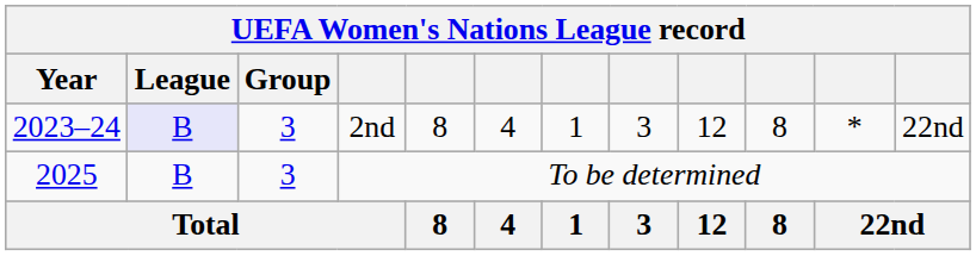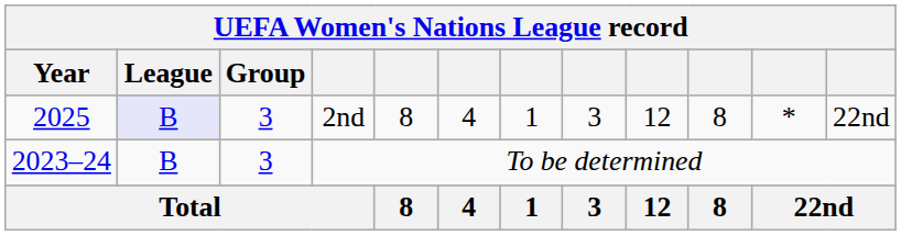 <table class="wikitable" style="text-align: center;">
 <tr>
 <th colspan=13><a href='#'>UEFA Women's Nations League</a> record</th>
 </tr>
 <tr>
 <th>Year</th>
 <th>League</th>
 <th>Group</th>
 <th width=28></th>
 <th width=28></th>
 <th width=28></th>
 <th width=28></th>
 <th width=28></th>
 <th width=28></th>
 <th width=28></th>
 <th width=35></th>
 <th width=28></th>
 </tr>
 <tr>
-<td><a href='#'>2023–24</a></td>
+<td><a href='#'>2025</a></td>
 <td style="background: lavender;"><a href='#'>B</a></td>
 <td><a href='#'>3</a></td>
 <td>2nd</td>
 <td>8</td>
 <td>4</td>
 <td>1</td>
 <td>3</td>
 <td>12</td>
 <td>8</td>
 <td>*</td>
 <td>22nd</td>
 </tr>
 <tr>
-<td><a href='#'>2025</a></td>
+<td><a href='#'>2023–24</a></td>
 <td><a href='#'>B</a></td>
 <td><a href='#'>3</a></td>
 <td colspan=9><em>To be determined</em></td>
 </tr>
 <tr>
 <th colspan=4>Total</th>
 <th>8</th>
 <th>4</th>
 <th>1</th>
 <th>3</th>
 <th>12</th>
 <th>8</th>
 <th colspan=2>22nd</th>
 </tr>
 </table>
